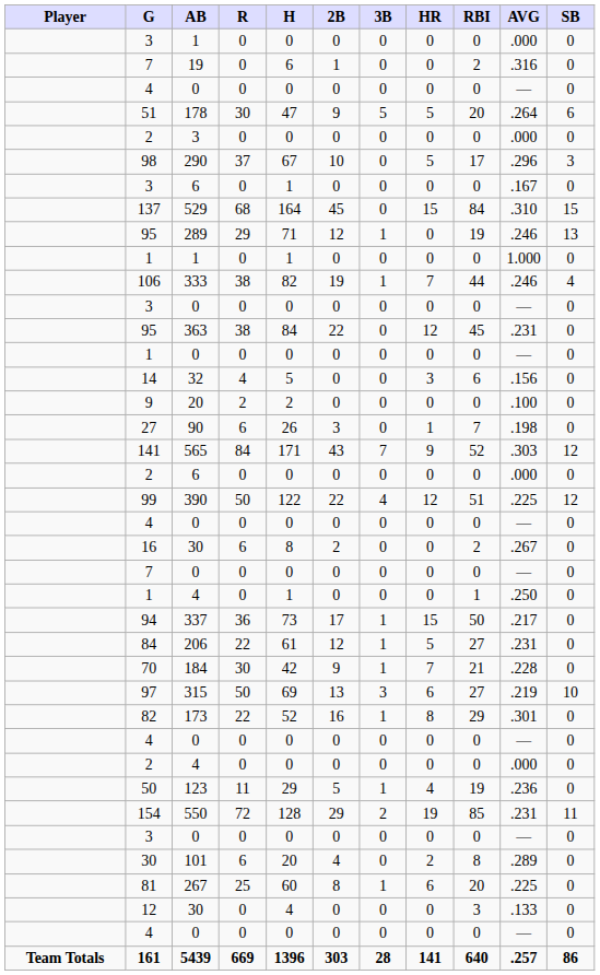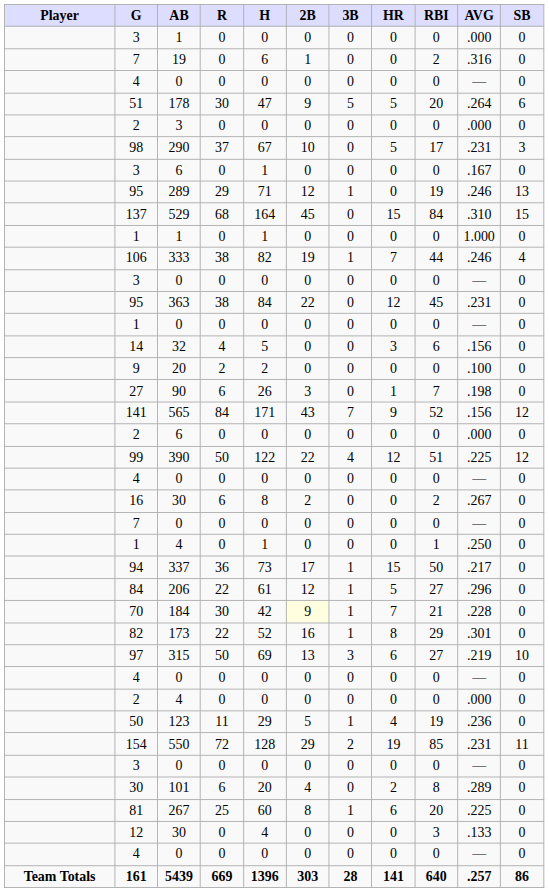 <table class="wikitable" style="text-align:center;">
 <tr>
 <th style="background:#ddf; width:18%;">Player</th>
 <th style="background:#ddf; width:7%;">G</th>
 <th style="background:#ddf; width:7%;">AB</th>
 <th style="background:#ddf; width:7%;">R</th>
 <th style="background:#ddf; width:7%;">H</th>
 <th style="background:#ddf; width:7%;">2B</th>
 <th style="background:#ddf; width:7%;">3B</th>
 <th style="background:#ddf; width:7%;">HR</th>
 <th style="background:#ddf; width:7%;">RBI</th>
 <th style="background:#ddf; width:7%;">AVG</th>
 <th style="background:#ddf; width:7%;">SB</th>
 </tr>
 <tr>
 <td align=left></td>
 <td>3</td>
 <td>1</td>
 <td>0</td>
 <td>0</td>
 <td>0</td>
 <td>0</td>
 <td>0</td>
 <td>0</td>
 <td>.000</td>
 <td>0</td>
 </tr>
 <tr>
 <td align=left></td>
 <td>7</td>
 <td>19</td>
 <td>0</td>
 <td>6</td>
 <td>1</td>
 <td>0</td>
 <td>0</td>
 <td>2</td>
 <td>.316</td>
 <td>0</td>
 </tr>
 <tr>
 <td align=left></td>
 <td>4</td>
 <td>0</td>
 <td>0</td>
 <td>0</td>
 <td>0</td>
 <td>0</td>
 <td>0</td>
 <td>0</td>
 <td>—</td>
 <td>0</td>
 </tr>
 <tr>
 <td align=left></td>
 <td>51</td>
 <td>178</td>
 <td>30</td>
 <td>47</td>
 <td>9</td>
 <td>5</td>
 <td>5</td>
 <td>20</td>
 <td>.264</td>
 <td>6</td>
 </tr>
 <tr>
 <td align=left></td>
 <td>2</td>
 <td>3</td>
 <td>0</td>
 <td>0</td>
 <td>0</td>
 <td>0</td>
 <td>0</td>
 <td>0</td>
 <td>.000</td>
 <td>0</td>
 </tr>
 <tr>
 <td align=left></td>
 <td>98</td>
 <td>290</td>
 <td>37</td>
 <td>67</td>
 <td>10</td>
 <td>0</td>
 <td>5</td>
 <td>17</td>
-<td>.296</td>
+<td>.231</td>
 <td>3</td>
 </tr>
 <tr>
 <td align=left></td>
 <td>3</td>
 <td>6</td>
 <td>0</td>
 <td>1</td>
 <td>0</td>
 <td>0</td>
 <td>0</td>
 <td>0</td>
 <td>.167</td>
 <td>0</td>
 </tr>
 <tr>
 <td align=left></td>
+<td>95</td>
+<td>289</td>
+<td>29</td>
+<td>71</td>
+<td>12</td>
+<td>1</td>
+<td>0</td>
+<td>19</td>
+<td>.246</td>
+<td>13</td>
+</tr>
+<tr>
+<td align=left></td>
 <td>137</td>
 <td>529</td>
 <td>68</td>
 <td>164</td>
 <td>45</td>
 <td>0</td>
 <td>15</td>
 <td>84</td>
 <td>.310</td>
 <td>15</td>
-</tr>
-<tr>
-<td align=left></td>
-<td>95</td>
-<td>289</td>
-<td>29</td>
-<td>71</td>
-<td>12</td>
-<td>1</td>
-<td>0</td>
-<td>19</td>
-<td>.246</td>
-<td>13</td>
 </tr>
 <tr>
 <td align=left></td>
 <td>1</td>
 <td>1</td>
 <td>0</td>
 <td>1</td>
 <td>0</td>
 <td>0</td>
 <td>0</td>
 <td>0</td>
 <td>1.000</td>
 <td>0</td>
 </tr>
 <tr>
 <td align=left></td>
 <td>106</td>
 <td>333</td>
 <td>38</td>
 <td>82</td>
 <td>19</td>
 <td>1</td>
 <td>7</td>
 <td>44</td>
 <td>.246</td>
 <td>4</td>
 </tr>
 <tr>
 <td align=left></td>
 <td>3</td>
 <td>0</td>
 <td>0</td>
 <td>0</td>
 <td>0</td>
 <td>0</td>
 <td>0</td>
 <td>0</td>
 <td>—</td>
 <td>0</td>
 </tr>
 <tr>
 <td align=left></td>
 <td>95</td>
 <td>363</td>
 <td>38</td>
 <td>84</td>
 <td>22</td>
 <td>0</td>
 <td>12</td>
 <td>45</td>
 <td>.231</td>
 <td>0</td>
 </tr>
 <tr>
 <td align=left></td>
 <td>1</td>
 <td>0</td>
 <td>0</td>
 <td>0</td>
 <td>0</td>
 <td>0</td>
 <td>0</td>
 <td>0</td>
 <td>—</td>
 <td>0</td>
 </tr>
 <tr>
 <td align=left></td>
 <td>14</td>
 <td>32</td>
 <td>4</td>
 <td>5</td>
 <td>0</td>
 <td>0</td>
 <td>3</td>
 <td>6</td>
 <td>.156</td>
 <td>0</td>
 </tr>
 <tr>
 <td align=left></td>
 <td>9</td>
 <td>20</td>
 <td>2</td>
 <td>2</td>
 <td>0</td>
 <td>0</td>
 <td>0</td>
 <td>0</td>
 <td>.100</td>
 <td>0</td>
 </tr>
 <tr>
 <td align=left></td>
 <td>27</td>
 <td>90</td>
 <td>6</td>
 <td>26</td>
 <td>3</td>
 <td>0</td>
 <td>1</td>
 <td>7</td>
 <td>.198</td>
 <td>0</td>
 </tr>
 <tr>
 <td align=left></td>
 <td>141</td>
 <td>565</td>
 <td>84</td>
 <td>171</td>
 <td>43</td>
 <td>7</td>
 <td>9</td>
 <td>52</td>
-<td>.303</td>
+<td>.156</td>
 <td>12</td>
 </tr>
 <tr>
 <td align=left></td>
 <td>2</td>
 <td>6</td>
 <td>0</td>
 <td>0</td>
 <td>0</td>
 <td>0</td>
 <td>0</td>
 <td>0</td>
 <td>.000</td>
 <td>0</td>
 </tr>
 <tr>
 <td align=left></td>
 <td>99</td>
 <td>390</td>
 <td>50</td>
 <td>122</td>
 <td>22</td>
 <td>4</td>
 <td>12</td>
 <td>51</td>
 <td>.225</td>
 <td>12</td>
 </tr>
 <tr>
 <td align=left></td>
 <td>4</td>
 <td>0</td>
 <td>0</td>
 <td>0</td>
 <td>0</td>
 <td>0</td>
 <td>0</td>
 <td>0</td>
 <td>—</td>
 <td>0</td>
 </tr>
 <tr>
 <td align=left></td>
 <td>16</td>
 <td>30</td>
 <td>6</td>
 <td>8</td>
 <td>2</td>
 <td>0</td>
 <td>0</td>
 <td>2</td>
 <td>.267</td>
 <td>0</td>
 </tr>
 <tr>
 <td align=left></td>
 <td>7</td>
 <td>0</td>
 <td>0</td>
 <td>0</td>
 <td>0</td>
 <td>0</td>
 <td>0</td>
 <td>0</td>
 <td>—</td>
 <td>0</td>
 </tr>
 <tr>
 <td align=left></td>
 <td>1</td>
 <td>4</td>
 <td>0</td>
 <td>1</td>
 <td>0</td>
 <td>0</td>
 <td>0</td>
 <td>1</td>
 <td>.250</td>
 <td>0</td>
 </tr>
 <tr>
 <td align=left></td>
 <td>94</td>
 <td>337</td>
 <td>36</td>
 <td>73</td>
 <td>17</td>
 <td>1</td>
 <td>15</td>
 <td>50</td>
 <td>.217</td>
 <td>0</td>
 </tr>
 <tr>
 <td align=left></td>
 <td>84</td>
 <td>206</td>
 <td>22</td>
 <td>61</td>
 <td>12</td>
 <td>1</td>
 <td>5</td>
 <td>27</td>
-<td>.231</td>
+<td>.296</td>
 <td>0</td>
 </tr>
 <tr>
 <td align=left></td>
 <td>70</td>
 <td>184</td>
 <td>30</td>
 <td>42</td>
-<td>9</td>
+<td style="background: lightyellow;">9</td>
 <td>1</td>
 <td>7</td>
 <td>21</td>
 <td>.228</td>
+<td>0</td>
+</tr>
+<tr>
+<td align=left></td>
+<td>82</td>
+<td>173</td>
+<td>22</td>
+<td>52</td>
+<td>16</td>
+<td>1</td>
+<td>8</td>
+<td>29</td>
+<td>.301</td>
 <td>0</td>
 </tr>
 <tr>
 <td align=left></td>
 <td>97</td>
 <td>315</td>
 <td>50</td>
 <td>69</td>
 <td>13</td>
 <td>3</td>
 <td>6</td>
 <td>27</td>
 <td>.219</td>
 <td>10</td>
-</tr>
-<tr>
-<td align=left></td>
-<td>82</td>
-<td>173</td>
-<td>22</td>
-<td>52</td>
-<td>16</td>
-<td>1</td>
-<td>8</td>
-<td>29</td>
-<td>.301</td>
-<td>0</td>
 </tr>
 <tr>
 <td align=left></td>
 <td>4</td>
 <td>0</td>
 <td>0</td>
 <td>0</td>
 <td>0</td>
 <td>0</td>
 <td>0</td>
 <td>0</td>
 <td>—</td>
 <td>0</td>
 </tr>
 <tr>
 <td align=left></td>
 <td>2</td>
 <td>4</td>
 <td>0</td>
 <td>0</td>
 <td>0</td>
 <td>0</td>
 <td>0</td>
 <td>0</td>
 <td>.000</td>
 <td>0</td>
 </tr>
 <tr>
 <td align=left></td>
 <td>50</td>
 <td>123</td>
 <td>11</td>
 <td>29</td>
 <td>5</td>
 <td>1</td>
 <td>4</td>
 <td>19</td>
 <td>.236</td>
 <td>0</td>
 </tr>
 <tr>
 <td align=left></td>
 <td>154</td>
 <td>550</td>
 <td>72</td>
 <td>128</td>
 <td>29</td>
 <td>2</td>
 <td>19</td>
 <td>85</td>
 <td>.231</td>
 <td>11</td>
 </tr>
 <tr>
 <td align=left></td>
 <td>3</td>
 <td>0</td>
 <td>0</td>
 <td>0</td>
 <td>0</td>
 <td>0</td>
 <td>0</td>
 <td>0</td>
 <td>—</td>
 <td>0</td>
 </tr>
 <tr>
 <td align=left></td>
 <td>30</td>
 <td>101</td>
 <td>6</td>
 <td>20</td>
 <td>4</td>
 <td>0</td>
 <td>2</td>
 <td>8</td>
 <td>.289</td>
 <td>0</td>
 </tr>
 <tr>
 <td align=left></td>
 <td>81</td>
 <td>267</td>
 <td>25</td>
 <td>60</td>
 <td>8</td>
 <td>1</td>
 <td>6</td>
 <td>20</td>
 <td>.225</td>
 <td>0</td>
 </tr>
 <tr>
 <td align=left></td>
 <td>12</td>
 <td>30</td>
 <td>0</td>
 <td>4</td>
 <td>0</td>
 <td>0</td>
 <td>0</td>
 <td>3</td>
 <td>.133</td>
 <td>0</td>
 </tr>
 <tr>
 <td align=left></td>
 <td>4</td>
 <td>0</td>
 <td>0</td>
 <td>0</td>
 <td>0</td>
 <td>0</td>
 <td>0</td>
 <td>0</td>
 <td>—</td>
 <td>0</td>
 </tr>
 <tr class="sortbottom">
 <td><strong>Team Totals</strong></td>
 <td><strong>161</strong></td>
 <td><strong>5439</strong></td>
 <td><strong>669</strong></td>
 <td><strong>1396</strong></td>
 <td><strong>303</strong></td>
 <td><strong>28</strong></td>
 <td><strong>141</strong></td>
 <td><strong>640</strong></td>
 <td><strong>.257</strong></td>
 <td><strong>86</strong></td>
 </tr>
 </table>
